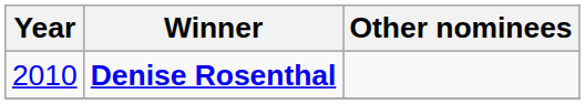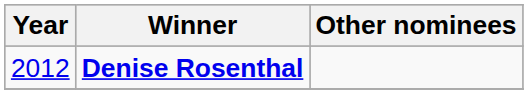 <table class="wikitable">
 <tr>
 <th>Year</th>
 <th>Winner</th>
 <th>Other nominees</th>
 </tr>
 <tr>
-<td><a href='#'>2010</a></td>
+<td><a href='#'>2012</a></td>
 <td> <strong><a href='#'>Denise Rosenthal</a></strong></td>
 <td></td>
 </tr>
 <tr>
 </tr>
 </table>
